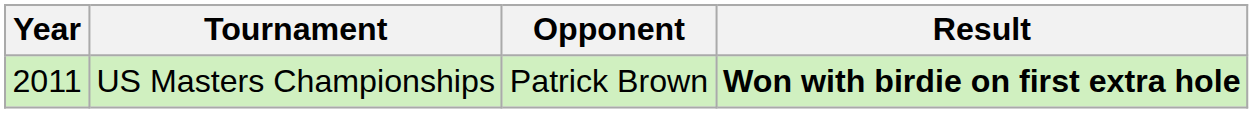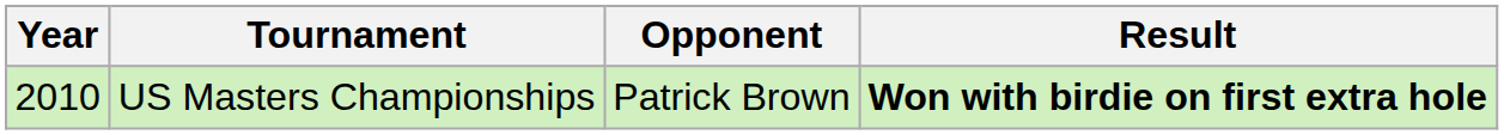 <table class="wikitable">
 <tr>
 <th>Year</th>
 <th>Tournament</th>
 <th>Opponent</th>
 <th>Result</th>
 </tr>
 <tr style="background:#d0f0c0;">
-<td>2011</td>
+<td>2010</td>
 <td>US Masters Championships</td>
 <td>Patrick Brown</td>
 <td><strong>Won with birdie on first extra hole </strong></td>
 </tr>
 </table>
